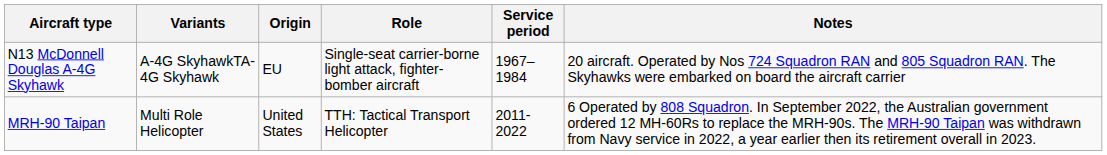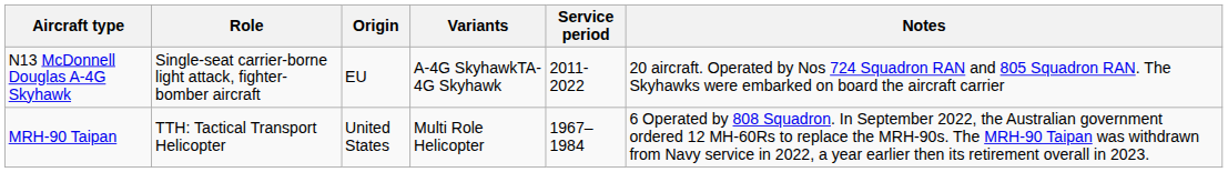 <table class="wikitable sortable">
 <tr>
 <th>Aircraft type</th>
+<th>Role</th>
+<th>Origin</th>
 <th>Variants</th>
-<th>Origin</th>
-<th>Role</th>
 <th>Service period</th>
 <th>Notes</th>
 </tr>
 <tr>
 <td>N13 <a href='#'>McDonnell Douglas A-4G Skyhawk</a></td>
+<td>Single-seat carrier-borne light attack, fighter-bomber aircraft</td>
+<td>EU</td>
 <td>A-4G SkyhawkTA-4G Skyhawk</td>
-<td>EU</td>
-<td>Single-seat carrier-borne light attack, fighter-bomber aircraft</td>
-<td>1967–1984</td>
+<td>2011-2022</td>
 <td>20 aircraft. Operated by Nos <a href='#'>724 Squadron RAN</a> and <a href='#'>805 Squadron RAN</a>. The Skyhawks were embarked on board the aircraft carrier </td>
 </tr>
 <tr>
 <td><a href='#'>MRH-90 Taipan</a></td>
+<td>TTH: Tactical Transport Helicopter</td>
+<td>United States</td>
 <td>Multi Role Helicopter</td>
-<td>United States</td>
-<td>TTH: Tactical Transport Helicopter</td>
-<td>2011-2022</td>
+<td>1967–1984</td>
 <td>6 Operated by <a href='#'>808 Squadron</a>. In September 2022, the Australian government ordered 12 MH-60Rs to replace the MRH-90s. The <a href='#'>MRH-90 Taipan</a> was withdrawn from Navy service in 2022, a year earlier then its retirement overall in 2023.</td>
 </tr>
 </table>
